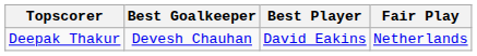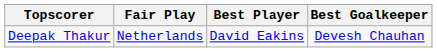 <table class=wikitable style="margin:auto; text-align:center">
 <tr>
 <th>Topscorer</th>
+<th>Fair Play</th>
+<th>Best Player</th>
 <th>Best Goalkeeper</th>
-<th>Best Player</th>
-<th>Fair Play</th>
 </tr>
 <tr>
 <td> <a href='#'>Deepak Thakur</a></td>
+<td> <a href='#'>Netherlands</a></td>
+<td> <a href='#'>David Eakins</a></td>
 <td> <a href='#'>Devesh Chauhan</a></td>
-<td> <a href='#'>David Eakins</a></td>
-<td> <a href='#'>Netherlands</a></td>
 </tr>
 </table>
